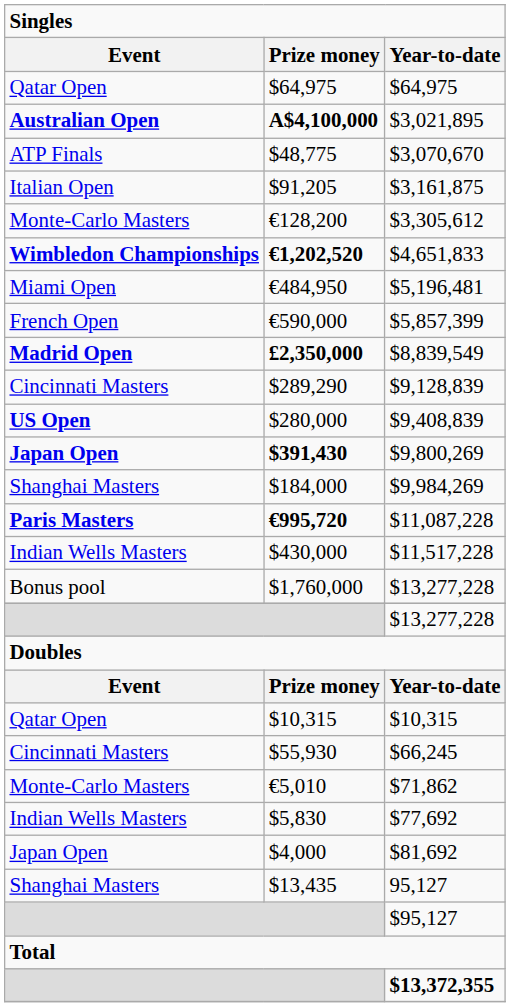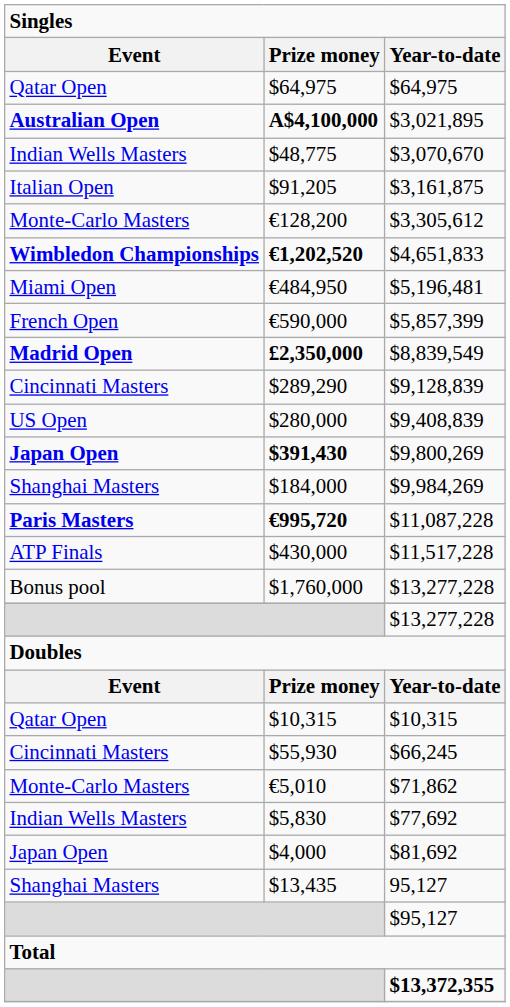 <table class="wikitable sortable">
 <tr>
 <td colspan=3><strong>Singles</strong></td>
 </tr>
 <tr>
 <th>Event</th>
 <th>Prize money</th>
 <th>Year-to-date</th>
 </tr>
 <tr>
 <td><a href='#'>Qatar Open</a></td>
 <td>$64,975</td>
 <td>$64,975</td>
 </tr>
 <tr>
 <td><strong><a href='#'>Australian Open</a></strong></td>
 <td><strong>A$4,100,000</strong></td>
 <td>$3,021,895</td>
 </tr>
 <tr>
-<td><a href='#'>ATP Finals</a></td>
+<td><a href='#'>Indian Wells Masters</a></td>
 <td>$48,775</td>
 <td>$3,070,670</td>
 </tr>
 <tr>
 <td><a href='#'>Italian Open</a></td>
 <td>$91,205</td>
 <td>$3,161,875</td>
 </tr>
 <tr>
 <td><a href='#'>Monte-Carlo Masters</a></td>
 <td>€128,200</td>
 <td>$3,305,612</td>
 </tr>
 <tr>
 <td><strong><a href='#'>Wimbledon Championships</a></strong></td>
 <td><strong>€1,202,520</strong></td>
 <td>$4,651,833</td>
 </tr>
 <tr>
 <td><a href='#'>Miami Open</a></td>
 <td>€484,950</td>
 <td>$5,196,481</td>
 </tr>
 <tr>
 <td><a href='#'>French Open</a></td>
 <td>€590,000</td>
 <td>$5,857,399</td>
 </tr>
 <tr>
 <td><strong><a href='#'>Madrid Open</a></strong></td>
 <td><strong>£2,350,000</strong></td>
 <td>$8,839,549</td>
 </tr>
 <tr>
 <td><a href='#'>Cincinnati Masters</a></td>
 <td>$289,290</td>
 <td>$9,128,839</td>
 </tr>
 <tr>
-<td><strong><a href='#'>US Open</a></strong></td>
+<td><a href='#'>US Open</a></td>
 <td>$280,000</td>
 <td>$9,408,839</td>
 </tr>
 <tr>
 <td><strong><a href='#'>Japan Open</a></strong></td>
 <td><strong>$391,430</strong></td>
 <td>$9,800,269</td>
 </tr>
 <tr>
 <td><a href='#'>Shanghai Masters</a></td>
 <td>$184,000</td>
 <td>$9,984,269</td>
 </tr>
 <tr>
 <td><strong><a href='#'>Paris Masters</a></strong></td>
 <td><strong>€995,720 </strong></td>
 <td>$11,087,228</td>
 </tr>
 <tr>
-<td><a href='#'>Indian Wells Masters</a></td>
+<td><a href='#'>ATP Finals</a></td>
 <td>$430,000</td>
 <td>$11,517,228</td>
 </tr>
 <tr>
 <td>Bonus pool</td>
 <td>$1,760,000</td>
 <td>$13,277,228</td>
 </tr>
 <tr>
 </tr>
 <tr class="sortbottom">
 <td colspan=2 bgcolor=#DCDCDC></td>
 <td>$13,277,228</td>
 </tr>
 <tr>
 <td colspan=3><strong>Doubles</strong></td>
 </tr>
 <tr>
 <th>Event</th>
 <th>Prize money</th>
 <th>Year-to-date</th>
 </tr>
 <tr>
 <td><a href='#'>Qatar Open</a></td>
 <td>$10,315</td>
 <td>$10,315</td>
 </tr>
 <tr>
 <td><a href='#'>Cincinnati Masters</a></td>
 <td>$55,930</td>
 <td>$66,245</td>
 </tr>
 <tr>
 <td><a href='#'>Monte-Carlo Masters</a></td>
 <td>€5,010</td>
 <td>$71,862</td>
 </tr>
 <tr>
 <td><a href='#'>Indian Wells Masters</a></td>
 <td>$5,830</td>
 <td>$77,692</td>
 </tr>
 <tr>
 <td><a href='#'>Japan Open</a></td>
 <td>$4,000</td>
 <td>$81,692</td>
 </tr>
 <tr>
 <td><a href='#'>Shanghai Masters</a></td>
 <td>$13,435</td>
 <td>95,127</td>
 </tr>
 <tr class="sortbottom">
 <td colspan=2 bgcolor=#DCDCDC></td>
 <td>$95,127</td>
 </tr>
 <tr>
 <td colspan=3><strong>Total</strong></td>
 </tr>
 <tr class="sortbottom">
 <td colspan=2 bgcolor=#DCDCDC></td>
 <td><strong>$13,372,355</strong></td>
 </tr>
 <tr>
 </tr>
 </table>
